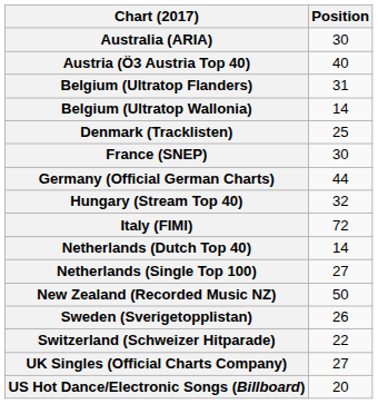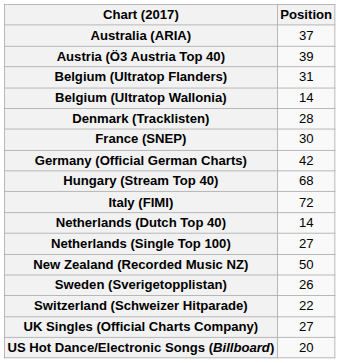 <table class="wikitable sortable plainrowheaders" style="text-align:center">
 <tr>
 <th scope="col">Chart (2017)</th>
 <th scope="col">Position</th>
 </tr>
 <tr>
 <th scope="row">Australia (ARIA)</th>
-<td>30</td>
+<td>37</td>
 </tr>
 <tr>
 <th scope="row">Austria (Ö3 Austria Top 40)</th>
-<td>40</td>
+<td>39</td>
 </tr>
 <tr>
 <th scope="row">Belgium (Ultratop Flanders)</th>
 <td>31</td>
 </tr>
 <tr>
 <th scope="row">Belgium (Ultratop Wallonia)</th>
 <td>14</td>
 </tr>
 <tr>
 <th scope="row">Denmark (Tracklisten)</th>
-<td>25</td>
+<td>28</td>
 </tr>
 <tr>
 <th scope="row">France (SNEP)</th>
 <td>30</td>
 </tr>
 <tr>
 <th scope="row">Germany (Official German Charts)</th>
-<td>44</td>
+<td>42</td>
 </tr>
 <tr>
 <th scope="row">Hungary (Stream Top 40)</th>
-<td>32</td>
+<td>68</td>
 </tr>
 <tr>
 <th scope="row">Italy (FIMI)</th>
 <td>72</td>
 </tr>
 <tr>
 <th scope="row">Netherlands (Dutch Top 40)</th>
 <td>14</td>
 </tr>
 <tr>
 <th scope="row">Netherlands (Single Top 100)</th>
 <td>27</td>
 </tr>
 <tr>
 <th scope="row">New Zealand (Recorded Music NZ)</th>
 <td>50</td>
 </tr>
 <tr>
 <th scope="row">Sweden (Sverigetopplistan)</th>
 <td>26</td>
 </tr>
 <tr>
 <th scope="row">Switzerland (Schweizer Hitparade)</th>
 <td>22</td>
 </tr>
 <tr>
 <th scope="row">UK Singles (Official Charts Company)</th>
 <td>27</td>
 </tr>
 <tr>
 <th scope="row">US Hot Dance/Electronic Songs (<em>Billboard</em>)</th>
 <td>20</td>
 </tr>
 </table>
